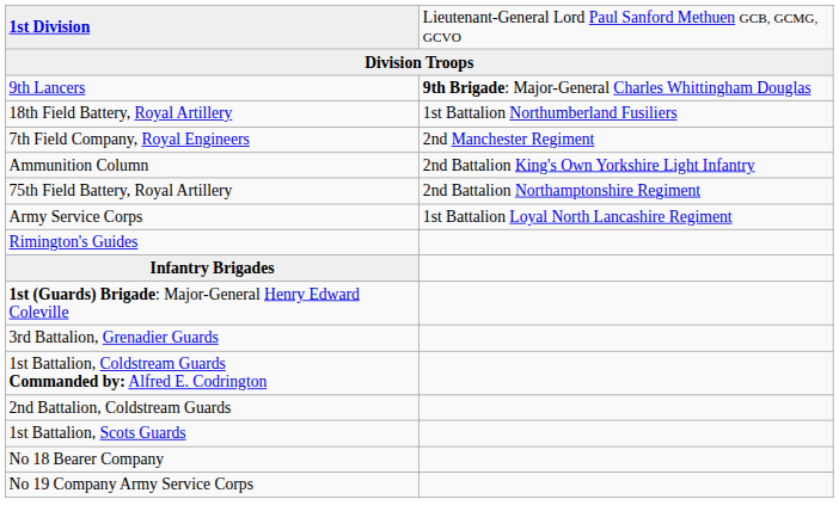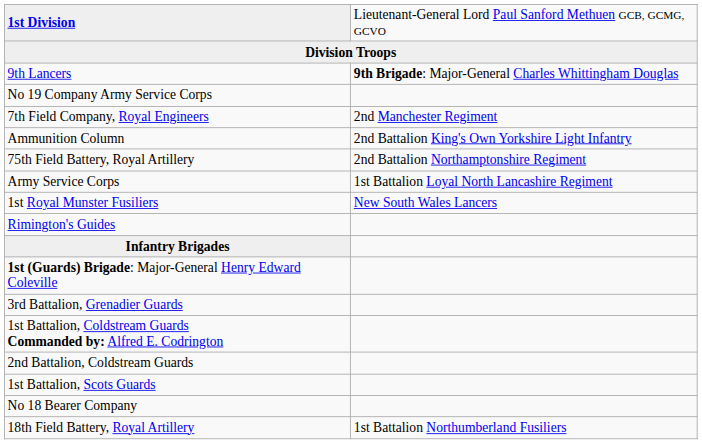 <table class="wikitable">
 <tr>
 <td style="background:#efefef;"><strong><a href='#'>1st Division</a></strong></td>
 <td>Lieutenant-General Lord <a href='#'>Paul Sanford Methuen</a> <small>GCB, GCMG, GCVO</small></td>
 </tr>
 <tr>
 <td colspan="2" align="center" style="background:#efefef;"><strong>Division Troops</strong></td>
 </tr>
 <tr>
 <td><a href='#'>9th Lancers</a></td>
 <td><strong>9th Brigade</strong>: Major-General <a href='#'>Charles Whittingham Douglas</a></td>
 </tr>
 <tr>
-<td>18th Field Battery, <a href='#'>Royal Artillery</a></td>
-<td>1st Battalion <a href='#'>Northumberland Fusiliers</a></td>
+<td>No 19 Company Army Service Corps</td>
+<td></td>
 </tr>
 <tr>
 <td>7th Field Company, <a href='#'>Royal Engineers</a></td>
 <td>2nd <a href='#'>Manchester Regiment</a></td>
 </tr>
 <tr>
 <td>Ammunition Column</td>
 <td>2nd Battalion <a href='#'>King's Own Yorkshire Light Infantry</a></td>
 </tr>
 <tr>
 <td>75th Field Battery, Royal Artillery</td>
 <td>2nd Battalion <a href='#'>Northamptonshire Regiment</a></td>
 </tr>
 <tr>
 <td>Army Service Corps</td>
 <td>1st Battalion <a href='#'>Loyal North Lancashire Regiment</a></td>
+</tr>
+<tr>
+<td>1st <a href='#'>Royal Munster Fusiliers</a></td>
+<td><a href='#'>New South Wales Lancers</a></td>
 </tr>
 <tr>
 <td><a href='#'>Rimington's Guides</a></td>
 <td></td>
 </tr>
 <tr>
 <td align="center" style="background:#efefef;"><strong>Infantry Brigades</strong></td>
 <td></td>
 </tr>
 <tr>
 <td width="400pt"><strong>1st (Guards) Brigade</strong>: Major-General <a href='#'>Henry Edward Coleville</a></td>
 <td width="400pt"></td>
 </tr>
 <tr>
 <td>3rd Battalion, <a href='#'>Grenadier Guards</a></td>
 <td></td>
 </tr>
 <tr>
 <td>1st Battalion, <a href='#'>Coldstream Guards</a><br><strong>Commanded by:</strong> <a href='#'>Alfred E. Codrington</a></td>
 <td></td>
 </tr>
 <tr>
 <td>2nd Battalion, Coldstream Guards</td>
 <td></td>
 </tr>
 <tr>
 <td>1st Battalion, <a href='#'>Scots Guards</a></td>
 <td></td>
 </tr>
 <tr>
 <td>No 18 Bearer Company</td>
 <td></td>
 </tr>
 <tr>
-<td>No 19 Company Army Service Corps</td>
-<td></td>
+<td>18th Field Battery, <a href='#'>Royal Artillery</a></td>
+<td>1st Battalion <a href='#'>Northumberland Fusiliers</a></td>
 </tr>
 </table>
